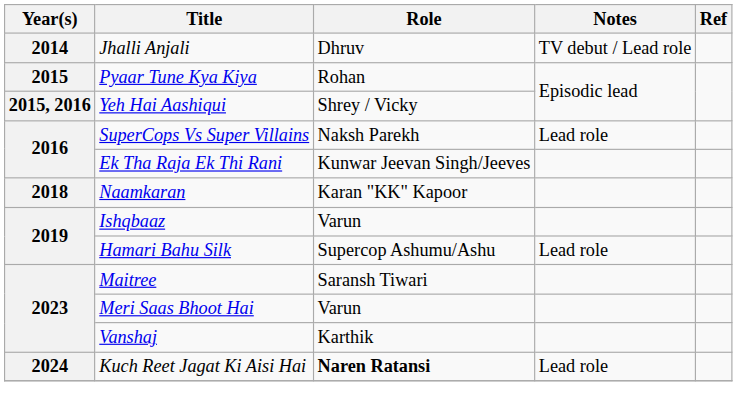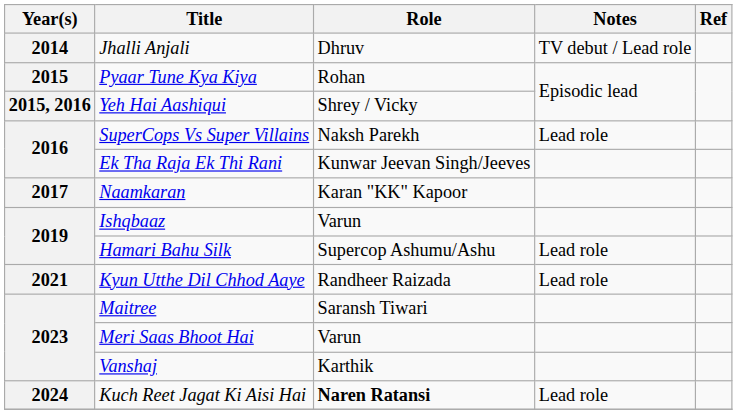 <table class="wikitable plainrowheaders sortable">
 <tr>
 <th scope="col">Year(s)</th>
 <th scope="col">Title</th>
 <th scope="col">Role</th>
 <th scope="col" class="unsortable">Notes</th>
 <th scope="col">Ref</th>
 </tr>
 <tr>
 <th scope="row">2014</th>
 <td><em>Jhalli Anjali</em></td>
 <td>Dhruv</td>
 <td>TV debut / Lead role</td>
 <td></td>
 </tr>
 <tr>
 <th scope="row">2015</th>
 <td><em><a href='#'>Pyaar Tune Kya Kiya</a></em></td>
 <td>Rohan</td>
 <td rowspan="2">Episodic lead</td>
 <td rowspan="2"></td>
 </tr>
 <tr>
 <th scope="row">2015, 2016</th>
 <td><em><a href='#'>Yeh Hai Aashiqui</a></em></td>
 <td>Shrey / Vicky</td>
 </tr>
 <tr>
 <th scope="row" rowspan="2">2016</th>
 <td><em><a href='#'>SuperCops Vs Super Villains</a></em></td>
 <td>Naksh Parekh</td>
 <td>Lead role</td>
 <td></td>
 </tr>
 <tr>
 <td><em><a href='#'>Ek Tha Raja Ek Thi Rani</a></em></td>
 <td>Kunwar Jeevan Singh/Jeeves</td>
 <td></td>
 <td></td>
 </tr>
 <tr>
-<th scope="row">2018</th>
+<th scope="row">2017</th>
 <td><em><a href='#'>Naamkaran</a></em></td>
 <td>Karan "KK" Kapoor</td>
 <td></td>
 <td></td>
 </tr>
 <tr>
 <th scope="row" rowspan="2">2019</th>
 <td><em><a href='#'>Ishqbaaz</a></em></td>
 <td>Varun</td>
 <td></td>
 <td></td>
 </tr>
 <tr>
 <td><em><a href='#'>Hamari Bahu Silk</a></em></td>
 <td>Supercop Ashumu/Ashu</td>
+<td>Lead role</td>
+<td></td>
+</tr>
+<tr>
+<th scope="row">2021</th>
+<td><em><a href='#'>Kyun Utthe Dil Chhod Aaye</a></em></td>
+<td>Randheer Raizada</td>
 <td>Lead role</td>
 <td></td>
 </tr>
 <tr>
 <th scope="row" rowspan="3">2023</th>
 <td><em><a href='#'>Maitree</a></em></td>
 <td>Saransh Tiwari</td>
 <td></td>
 <td></td>
 </tr>
 <tr>
 <td><em><a href='#'>Meri Saas Bhoot Hai</a></em></td>
 <td>Varun</td>
 <td></td>
 <td></td>
 </tr>
 <tr>
 <td><em><a href='#'>Vanshaj</a></em></td>
 <td>Karthik</td>
 <td></td>
 <td></td>
 </tr>
 <tr>
 <th scope="row">2024</th>
 <td><em>Kuch Reet Jagat Ki Aisi Hai</em></td>
 <td><strong>Naren Ratansi</strong></td>
 <td>Lead role</td>
 <td></td>
 </tr>
 <tr>
 </tr>
 </table>
